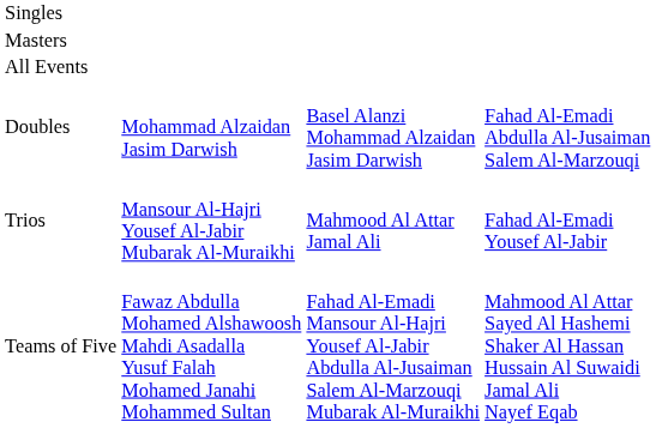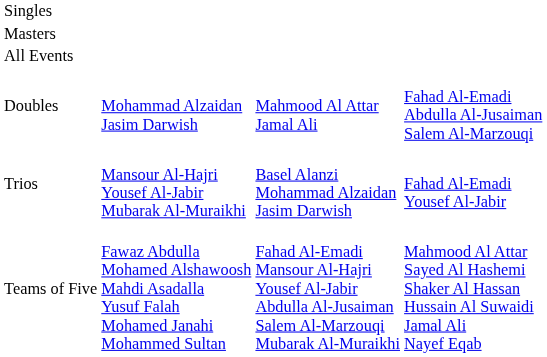 <table>
 <tr>
 <td>Singles</td>
 <td></td>
 <td></td>
 <td></td>
 </tr>
 <tr>
 <td>Masters</td>
 <td></td>
 <td></td>
 <td></td>
 </tr>
 <tr>
 <td>All Events</td>
 <td></td>
 <td></td>
 <td></td>
 </tr>
 <tr>
 <td>Doubles</td>
 <td><br><a href='#'>Mohammad Alzaidan</a><br><a href='#'>Jasim Darwish</a></td>
-<td><br><a href='#'>Basel Alanzi</a><br><a href='#'>Mohammad Alzaidan</a><br><a href='#'>Jasim Darwish</a></td>
+<td><br><a href='#'>Mahmood Al Attar</a><br><a href='#'>Jamal Ali</a></td>
 <td><br><a href='#'>Fahad Al-Emadi</a><br><a href='#'>Abdulla Al-Jusaiman</a><br><a href='#'>Salem Al-Marzouqi</a></td>
 </tr>
 <tr>
 <td>Trios</td>
 <td><br><a href='#'>Mansour Al-Hajri</a><br><a href='#'>Yousef Al-Jabir</a><br><a href='#'>Mubarak Al-Muraikhi</a></td>
-<td><br><a href='#'>Mahmood Al Attar</a><br><a href='#'>Jamal Ali</a></td>
+<td><br><a href='#'>Basel Alanzi</a><br><a href='#'>Mohammad Alzaidan</a><br><a href='#'>Jasim Darwish</a></td>
 <td><br><a href='#'>Fahad Al-Emadi</a><br><a href='#'>Yousef Al-Jabir</a></td>
 </tr>
 <tr>
 <td>Teams of Five</td>
 <td><br><a href='#'>Fawaz Abdulla</a><br><a href='#'>Mohamed Alshawoosh</a><br><a href='#'>Mahdi Asadalla</a><br><a href='#'>Yusuf Falah</a><br><a href='#'>Mohamed Janahi</a><br><a href='#'>Mohammed Sultan</a></td>
 <td><br><a href='#'>Fahad Al-Emadi</a><br><a href='#'>Mansour Al-Hajri</a><br><a href='#'>Yousef Al-Jabir</a><br><a href='#'>Abdulla Al-Jusaiman</a><br><a href='#'>Salem Al-Marzouqi</a><br><a href='#'>Mubarak Al-Muraikhi</a></td>
 <td><br><a href='#'>Mahmood Al Attar</a><br><a href='#'>Sayed Al Hashemi</a><br><a href='#'>Shaker Al Hassan</a><br><a href='#'>Hussain Al Suwaidi</a><br><a href='#'>Jamal Ali</a><br><a href='#'>Nayef Eqab</a></td>
 </tr>
 </table>
